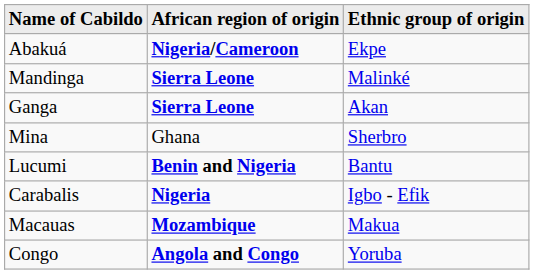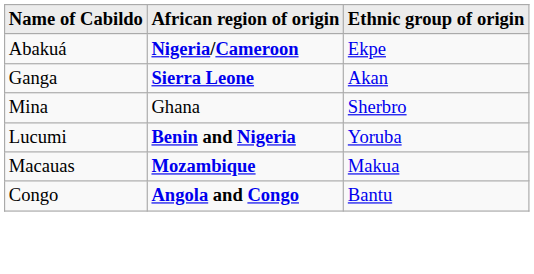 <table class="wikitable">
 <tr bgcolor="#ececec">
 <td><strong>Name of Cabildo</strong></td>
 <td><strong>African region of origin </strong></td>
 <td><strong>Ethnic group of origin</strong></td>
 </tr>
 <tr>
 <td>Abakuá</td>
 <td><strong><a href='#'>Nigeria</a>/<a href='#'>Cameroon</a></strong></td>
 <td><a href='#'>Ekpe</a></td>
-</tr>
-<tr>
-<td>Mandinga</td>
-<td><strong><a href='#'>Sierra Leone</a></strong></td>
-<td><a href='#'>Malinké</a></td>
 </tr>
 <tr>
 <td>Ganga</td>
 <td><strong><a href='#'>Sierra Leone</a></strong></td>
 <td><a href='#'>Akan</a></td>
 </tr>
 <tr>
 <td>Mina</td>
 <td>Ghana</td>
 <td><a href='#'>Sherbro</a></td>
 </tr>
 <tr>
 <td>Lucumi</td>
 <td><strong><a href='#'>Benin</a> and <a href='#'>Nigeria</a></strong></td>
-<td><a href='#'>Bantu</a></td>
-</tr>
-<tr>
-<td>Carabalis</td>
-<td><strong><a href='#'>Nigeria</a></strong></td>
-<td><a href='#'>Igbo</a> - <a href='#'>Efik</a></td>
+<td><a href='#'>Yoruba</a></td>
 </tr>
 <tr>
 <td>Macauas</td>
 <td><strong><a href='#'>Mozambique</a></strong></td>
 <td><a href='#'>Makua</a></td>
 </tr>
 <tr>
 <td>Congo</td>
 <td><strong><a href='#'>Angola</a></strong> <strong>and</strong> <a href='#'><strong>Congo</strong></a></td>
-<td><a href='#'>Yoruba</a></td>
+<td><a href='#'>Bantu</a></td>
 </tr>
 </table>
